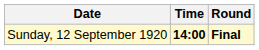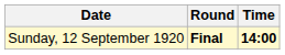 <table class="wikitable">
 <tr>
 <th>Date</th>
+<th>Round</th>
 <th>Time</th>
-<th>Round</th>
 </tr>
 <tr style=background:lemonchiffon>
 <td>Sunday, 12 September 1920</td>
+<td><strong>Final</strong></td>
 <td><strong>14:00</strong></td>
-<td><strong>Final</strong></td>
 </tr>
 </table>
